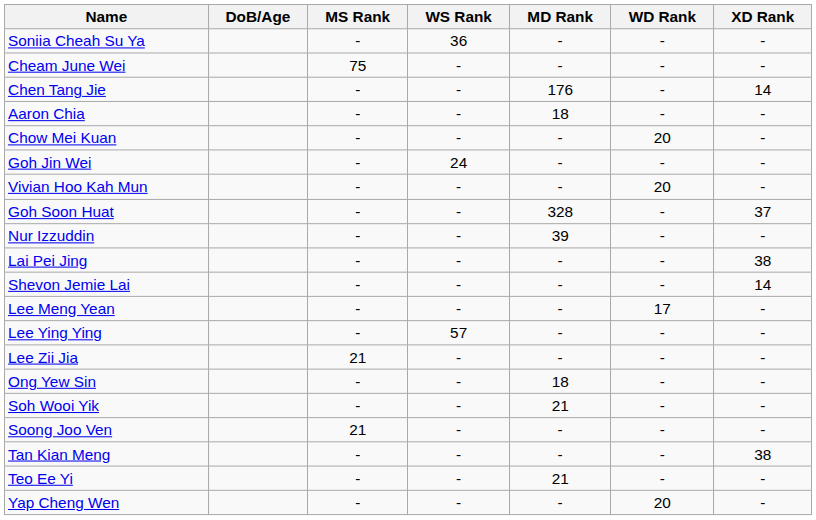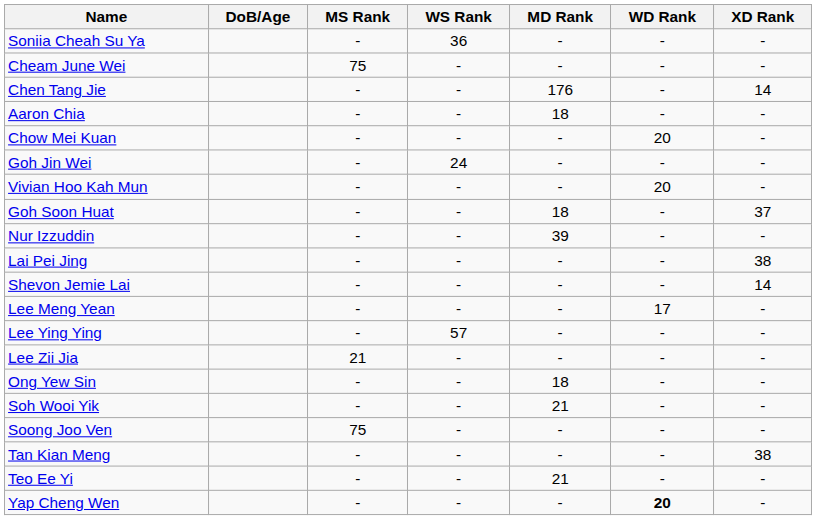 <table class="wikitable"  style="width:800px; font-size:95%; text-align:center">
 <tr>
 <th align="left">Name</th>
 <th align="left">DoB/Age</th>
 <th align="left">MS Rank</th>
 <th align="left">WS Rank</th>
 <th align="left">MD Rank</th>
 <th align="left">WD Rank</th>
 <th align="left">XD Rank</th>
 </tr>
 <tr>
 <td align="left"><a href='#'>Soniia Cheah Su Ya</a></td>
 <td align="left"></td>
 <td>-</td>
 <td>36</td>
 <td>-</td>
 <td>-</td>
 <td>-</td>
 </tr>
 <tr>
 <td align="left"><a href='#'>Cheam June Wei</a></td>
 <td align="left"></td>
 <td>75</td>
 <td>-</td>
 <td>-</td>
 <td>-</td>
 <td>-</td>
 </tr>
 <tr>
 <td align="left"><a href='#'>Chen Tang Jie</a></td>
 <td align="left"></td>
 <td>-</td>
 <td>-</td>
 <td>176</td>
 <td>-</td>
 <td>14</td>
 </tr>
 <tr>
 <td align="left"><a href='#'>Aaron Chia</a></td>
 <td align="left"></td>
 <td>-</td>
 <td>-</td>
 <td>18</td>
 <td>-</td>
 <td>-</td>
 </tr>
 <tr>
 <td align="left"><a href='#'>Chow Mei Kuan</a></td>
 <td align="left"></td>
 <td>-</td>
 <td>-</td>
 <td>-</td>
 <td>20</td>
 <td>-</td>
 </tr>
 <tr>
 <td align="left"><a href='#'>Goh Jin Wei</a></td>
 <td align="left"></td>
 <td>-</td>
 <td>24</td>
 <td>-</td>
 <td>-</td>
 <td>-</td>
 </tr>
 <tr>
 <td align="left"><a href='#'>Vivian Hoo Kah Mun</a></td>
 <td align="left"></td>
 <td>-</td>
 <td>-</td>
 <td>-</td>
 <td>20</td>
 <td>-</td>
 </tr>
 <tr>
 <td align="left"><a href='#'>Goh Soon Huat</a></td>
 <td align="left"></td>
 <td>-</td>
 <td>-</td>
-<td>328</td>
+<td>18</td>
 <td>-</td>
 <td>37</td>
 </tr>
 <tr>
 <td align="left"><a href='#'>Nur Izzuddin</a></td>
 <td align="left"></td>
 <td>-</td>
 <td>-</td>
 <td>39</td>
 <td>-</td>
 <td>-</td>
 </tr>
 <tr>
 <td align="left"><a href='#'>Lai Pei Jing</a></td>
 <td align="left"></td>
 <td>-</td>
 <td>-</td>
 <td>-</td>
 <td>-</td>
 <td>38</td>
 </tr>
 <tr>
 <td align="left"><a href='#'>Shevon Jemie Lai</a></td>
 <td align="left"></td>
 <td>-</td>
 <td>-</td>
 <td>-</td>
 <td>-</td>
 <td>14</td>
 </tr>
 <tr>
 <td align="left"><a href='#'>Lee Meng Yean</a></td>
 <td align="left"></td>
 <td>-</td>
 <td>-</td>
 <td>-</td>
 <td>17</td>
 <td>-</td>
 </tr>
 <tr>
 <td align="left"><a href='#'>Lee Ying Ying</a></td>
 <td align="left"></td>
 <td>-</td>
 <td>57</td>
 <td>-</td>
 <td>-</td>
 <td>-</td>
 </tr>
 <tr>
 <td align="left"><a href='#'>Lee Zii Jia</a></td>
 <td align="left"></td>
 <td>21</td>
 <td>-</td>
 <td>-</td>
 <td>-</td>
 <td>-</td>
 </tr>
 <tr>
 <td align="left"><a href='#'>Ong Yew Sin</a></td>
 <td align="left"></td>
 <td>-</td>
 <td>-</td>
 <td>18</td>
 <td>-</td>
 <td>-</td>
 </tr>
 <tr>
 <td align="left"><a href='#'>Soh Wooi Yik</a></td>
 <td align="left"></td>
 <td>-</td>
 <td>-</td>
 <td>21</td>
 <td>-</td>
 <td>-</td>
 </tr>
 <tr>
 <td align="left"><a href='#'>Soong Joo Ven</a></td>
 <td align="left"></td>
-<td>21</td>
+<td>75</td>
 <td>-</td>
 <td>-</td>
 <td>-</td>
 <td>-</td>
 </tr>
 <tr>
 <td align="left"><a href='#'>Tan Kian Meng</a></td>
 <td align="left"></td>
 <td>-</td>
 <td>-</td>
 <td>-</td>
 <td>-</td>
 <td>38</td>
 </tr>
 <tr>
 <td align="left"><a href='#'>Teo Ee Yi</a></td>
 <td align="left"></td>
 <td>-</td>
 <td>-</td>
 <td>21</td>
 <td>-</td>
 <td>-</td>
 </tr>
 <tr>
 <td align="left"><a href='#'>Yap Cheng Wen</a></td>
 <td align="left"></td>
 <td>-</td>
 <td>-</td>
 <td>-</td>
-<td>20</td>
+<td><strong>20</strong></td>
 <td>-</td>
 </tr>
 </table>
